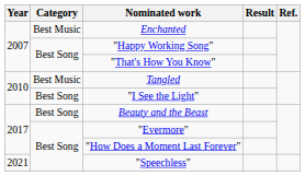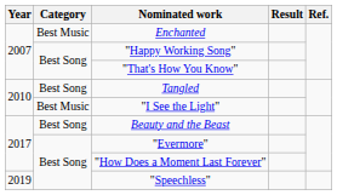 <table class="wikitable plainrowheaders" style="text-align:center;">
 <tr>
 <th>Year</th>
 <th>Category</th>
 <th>Nominated work</th>
 <th>Result</th>
 <th>Ref.</th>
 </tr>
 <tr>
 <td rowspan="3">2007</td>
 <td>Best Music</td>
 <td><em><a href='#'>Enchanted</a></em></td>
 <td></td>
 <td rowspan="3"></td>
 </tr>
 <tr>
 <td rowspan="2">Best Song</td>
 <td>"<a href='#'>Happy Working Song</a>"  <br> </td>
 <td></td>
 </tr>
 <tr>
 <td>"<a href='#'>That's How You Know</a>"  <br> </td>
 <td></td>
 </tr>
 <tr>
 <td rowspan="2">2010</td>
-<td>Best Music</td>
+<td>Best Song</td>
 <td><em><a href='#'>Tangled</a></em></td>
 <td></td>
 <td rowspan="2"></td>
 </tr>
 <tr>
-<td>Best Song</td>
+<td>Best Music</td>
 <td>"<a href='#'>I See the Light</a>"  <br> </td>
 <td></td>
 </tr>
 <tr>
 <td rowspan="3">2017</td>
 <td>Best Song</td>
 <td><em><a href='#'>Beauty and the Beast</a></em></td>
 <td></td>
 <td rowspan="3"></td>
 </tr>
 <tr>
 <td rowspan="3">Best Song</td>
 <td>"<a href='#'>Evermore</a>"  <br> </td>
 <td></td>
 </tr>
 <tr>
 <td>"<a href='#'>How Does a Moment Last Forever</a>"  <br> </td>
 <td></td>
 </tr>
 <tr>
-<td>2021</td>
+<td>2019</td>
 <td>"<a href='#'>Speechless</a>"  <br> </td>
 <td></td>
 <td></td>
 </tr>
 </table>
